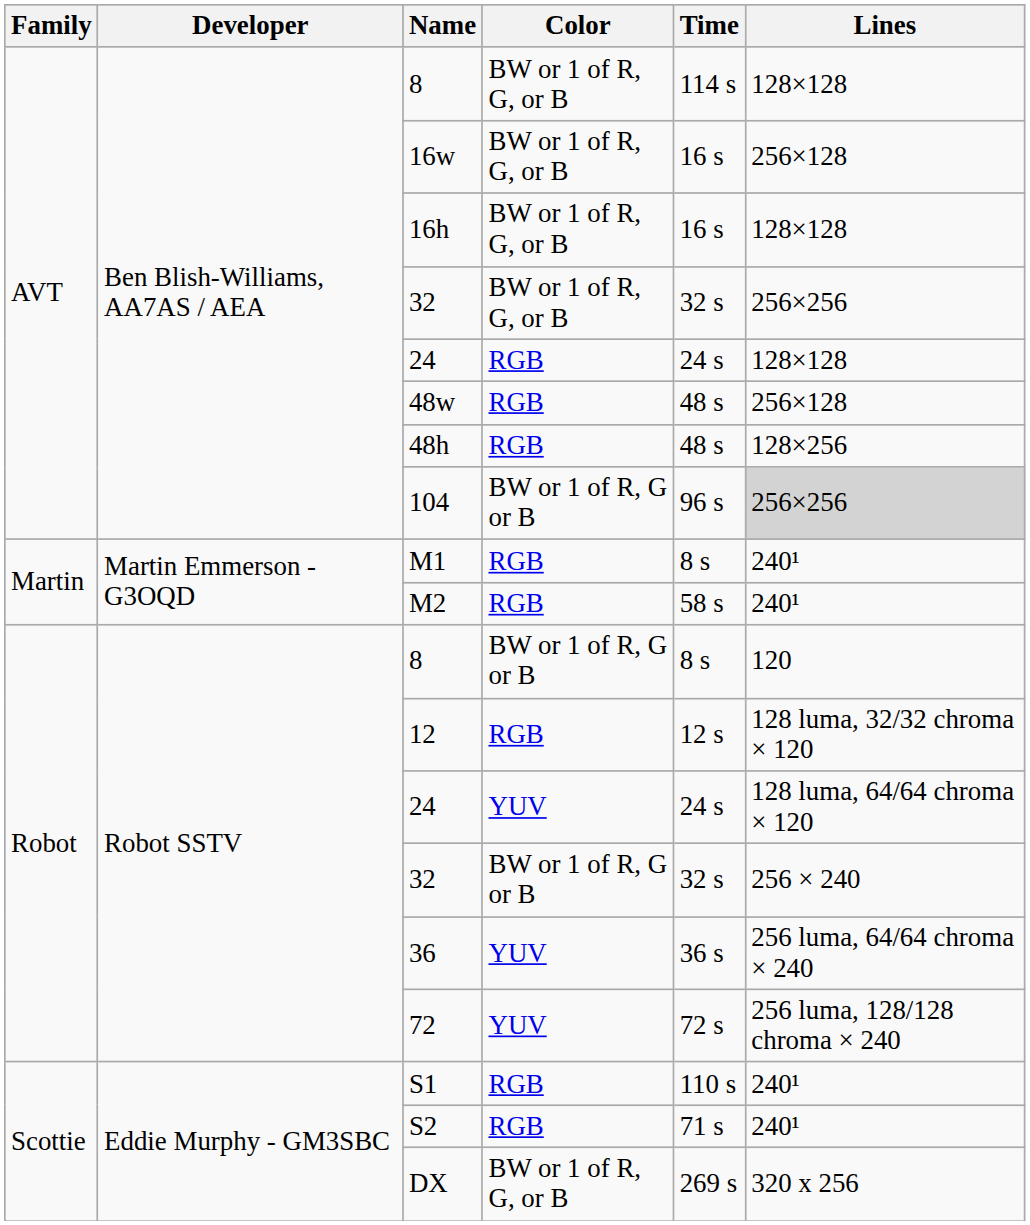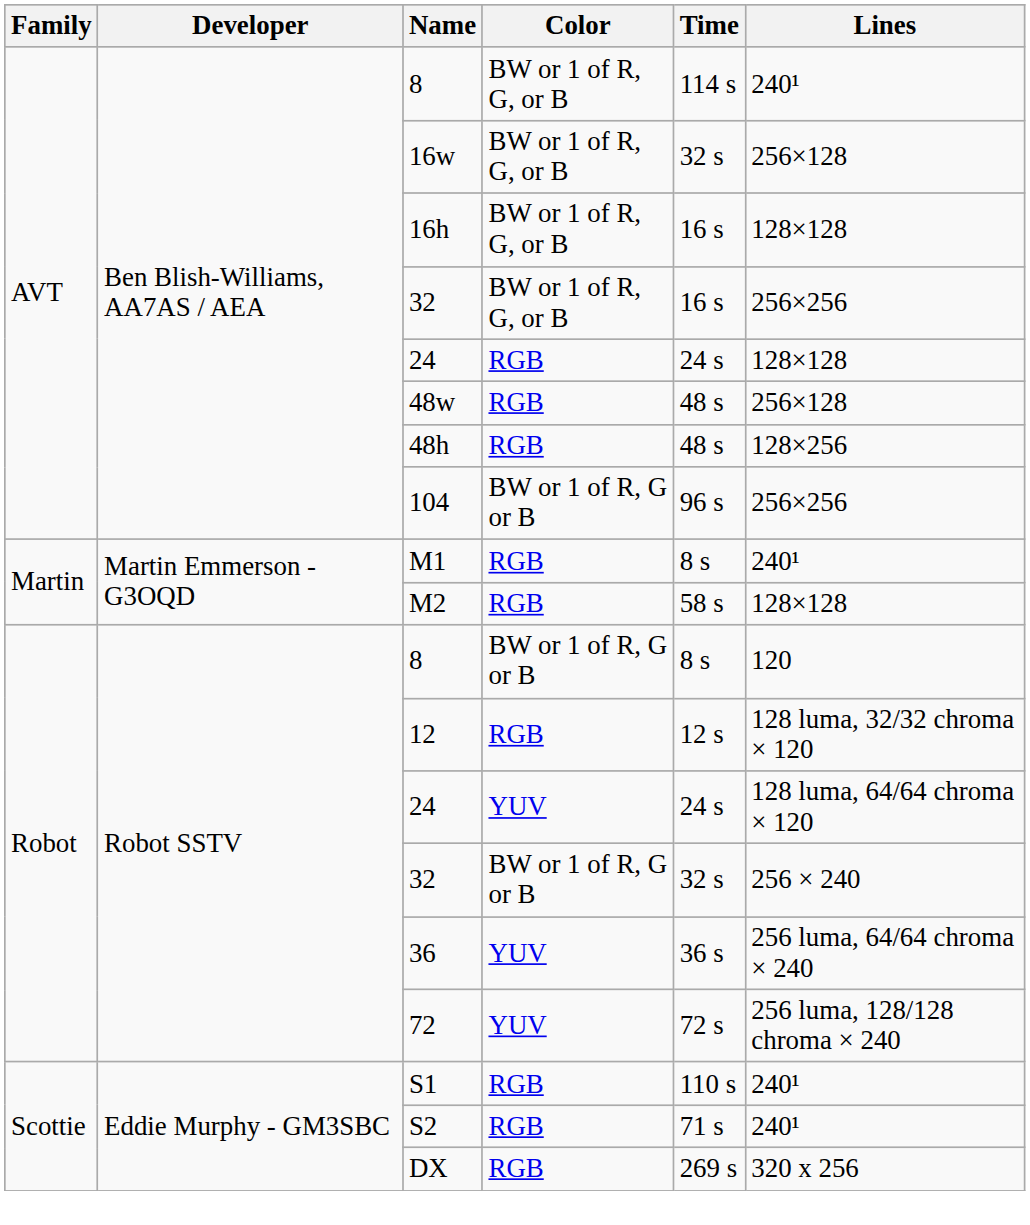 <table class="wikitable">
 <tr>
 <th>Family</th>
 <th>Developer</th>
 <th>Name</th>
 <th>Color</th>
 <th>Time</th>
 <th>Lines</th>
 </tr>
 <tr>
 <td rowspan=8>AVT</td>
 <td rowspan=8>Ben Blish-Williams, AA7AS / AEA</td>
 <td>8</td>
 <td>BW or 1 of R, G, or B</td>
 <td>114 s</td>
-<td>128×128</td>
+<td>240¹</td>
 </tr>
 <tr>
 <td>16w</td>
 <td>BW or 1 of R, G, or B</td>
-<td>16 s</td>
+<td>32 s</td>
 <td>256×128</td>
 </tr>
 <tr>
 <td>16h</td>
 <td>BW or 1 of R, G, or B</td>
 <td>16 s</td>
 <td>128×128</td>
 </tr>
 <tr>
 <td>32</td>
 <td>BW or 1 of R, G, or B</td>
-<td>32 s</td>
+<td>16 s</td>
 <td>256×256</td>
 </tr>
 <tr>
 <td>24</td>
 <td><a href='#'>RGB</a></td>
 <td>24 s</td>
 <td>128×128</td>
 </tr>
 <tr>
 <td>48w</td>
 <td><a href='#'>RGB</a></td>
 <td>48 s</td>
 <td>256×128</td>
 </tr>
 <tr>
 <td>48h</td>
 <td><a href='#'>RGB</a></td>
 <td>48 s</td>
 <td>128×256</td>
 </tr>
 <tr>
 <td>104</td>
 <td>BW or 1 of R, G or B</td>
 <td>96 s</td>
-<td style="background: lightgrey;">256×256</td>
+<td>256×256</td>
 </tr>
 <tr>
 <td rowspan=2>Martin</td>
 <td rowspan=2>Martin Emmerson - G3OQD</td>
 <td>M1</td>
 <td><a href='#'>RGB</a></td>
 <td>8 s</td>
 <td>240¹</td>
 </tr>
 <tr>
 <td>M2</td>
 <td><a href='#'>RGB</a></td>
 <td>58 s</td>
-<td>240¹</td>
+<td>128×128</td>
 </tr>
 <tr>
 <td rowspan=6>Robot</td>
 <td rowspan=6>Robot SSTV</td>
 <td>8</td>
 <td>BW or 1 of R, G or B</td>
 <td>8 s</td>
 <td>120</td>
 </tr>
 <tr>
 <td>12</td>
 <td><a href='#'>RGB</a></td>
 <td>12 s</td>
 <td>128 luma, 32/32 chroma × 120</td>
 </tr>
 <tr>
 <td>24</td>
 <td><a href='#'>YUV</a></td>
 <td>24 s</td>
 <td>128 luma, 64/64 chroma × 120</td>
 </tr>
 <tr>
 <td>32</td>
 <td>BW or 1 of R, G or B</td>
 <td>32 s</td>
 <td>256 × 240</td>
 </tr>
 <tr>
 <td>36</td>
 <td><a href='#'>YUV</a></td>
 <td>36 s</td>
 <td>256 luma, 64/64 chroma × 240</td>
 </tr>
 <tr>
 <td>72</td>
 <td><a href='#'>YUV</a></td>
 <td>72 s</td>
 <td>256 luma, 128/128 chroma × 240</td>
 </tr>
 <tr>
 <td rowspan="3">Scottie</td>
 <td rowspan="3">Eddie Murphy - GM3SBC</td>
 <td>S1</td>
 <td><a href='#'>RGB</a></td>
 <td>110 s</td>
 <td>240¹</td>
 </tr>
 <tr>
 <td>S2</td>
 <td><a href='#'>RGB</a></td>
 <td>71 s</td>
 <td>240¹</td>
 </tr>
 <tr>
 <td>DX</td>
-<td>BW or 1 of R, G, or B</td>
+<td><a href='#'>RGB</a></td>
 <td>269 s</td>
 <td>320 x 256</td>
 </tr>
 </table>
